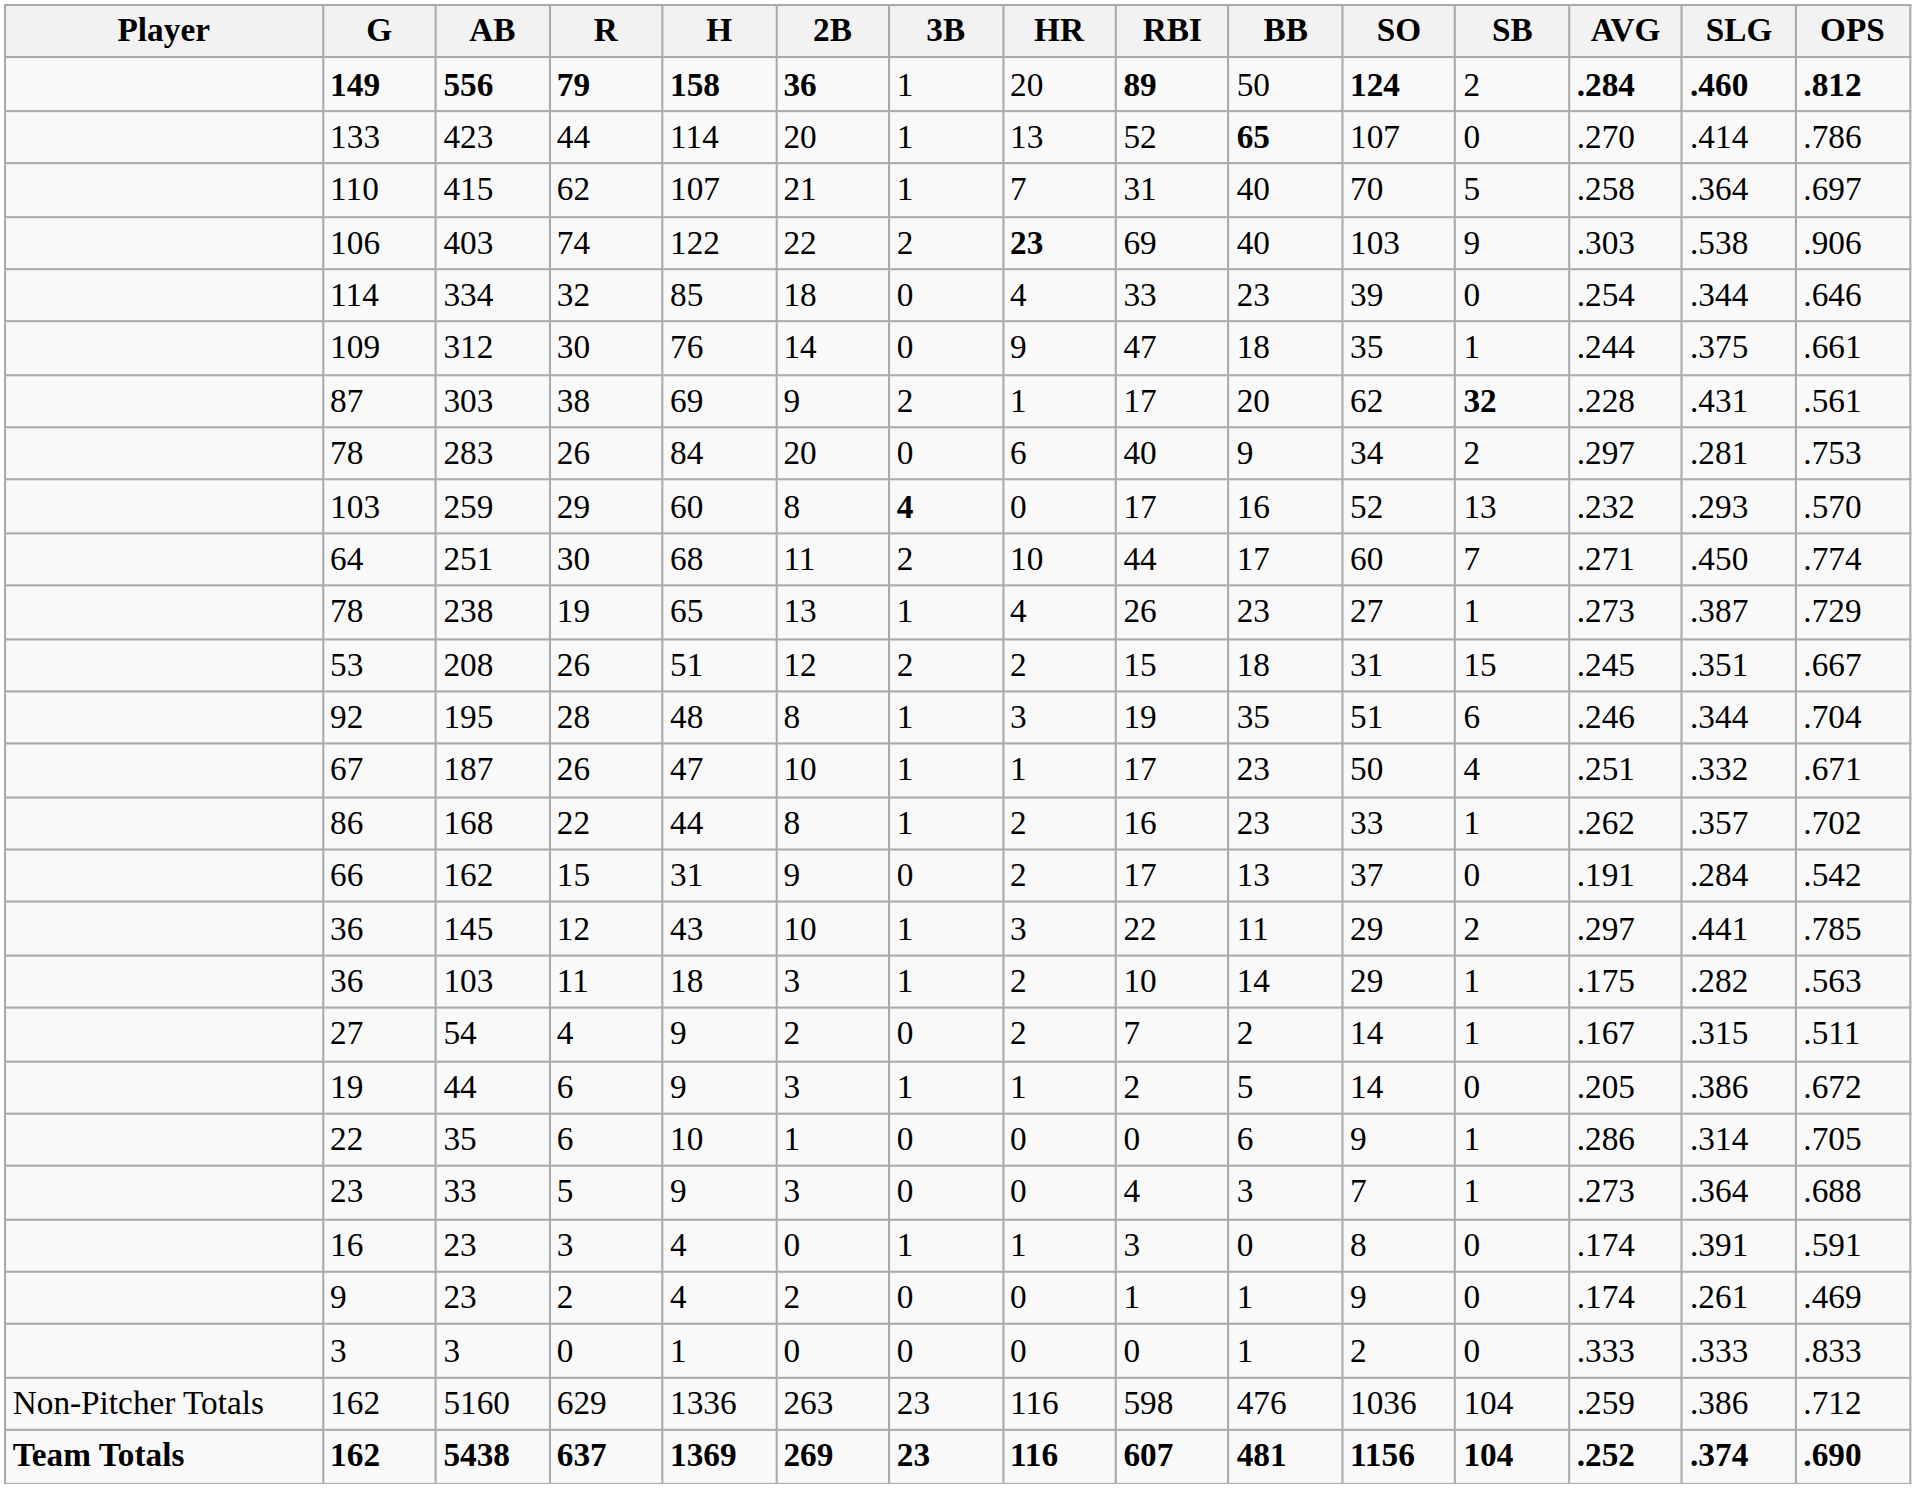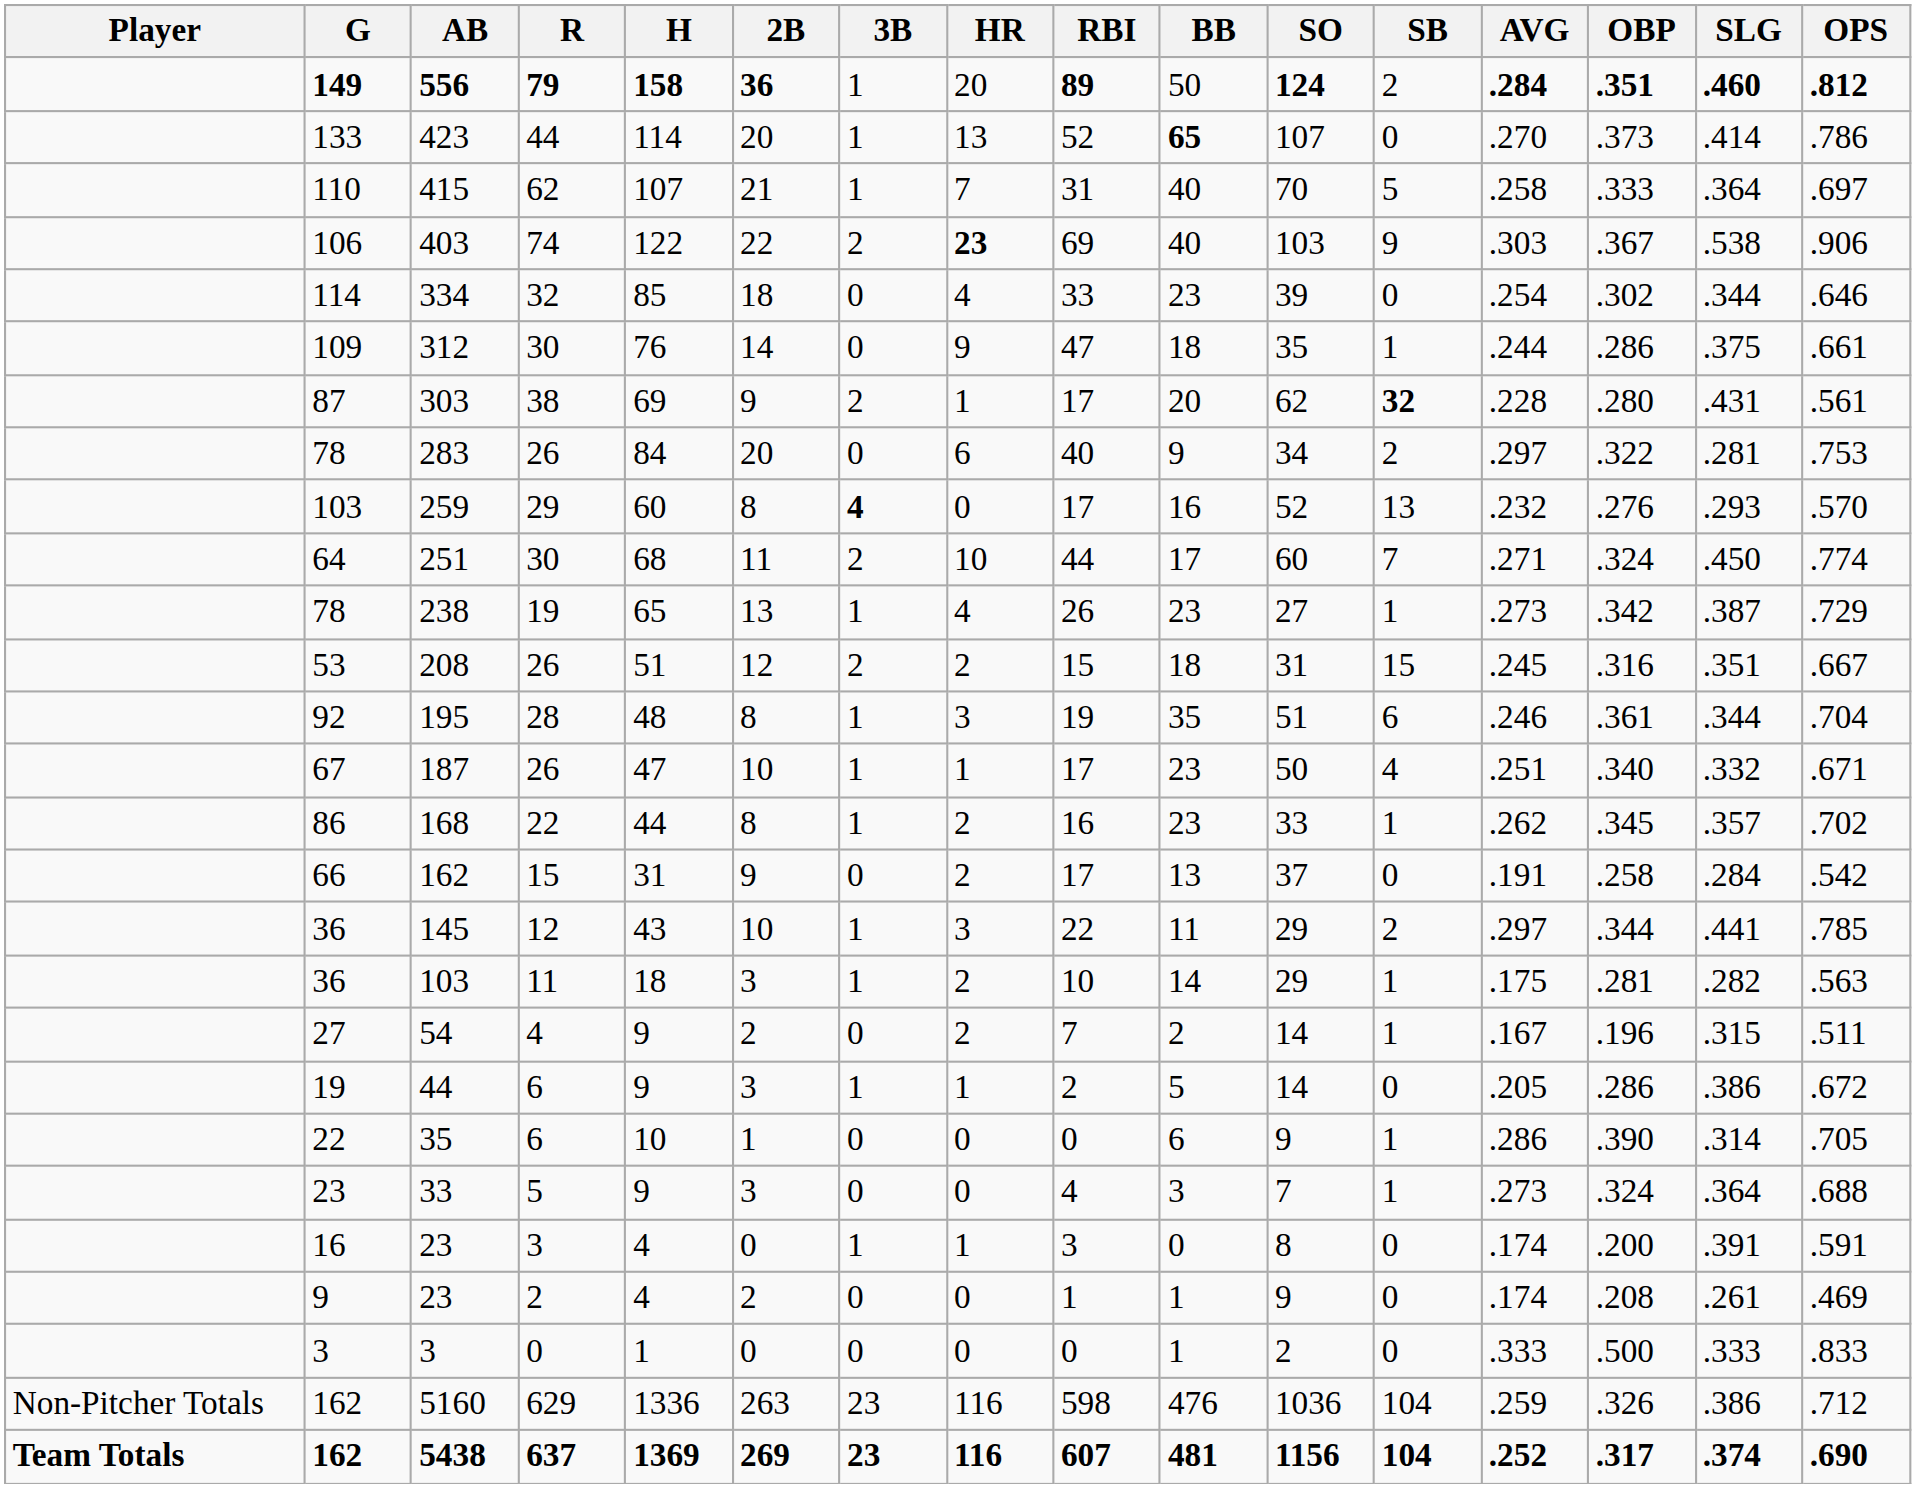 <table class="wikitable sortable">
 <tr>
 <th style="width:14%;">Player</th>
 <th style="width:5%;">G</th>
 <th style="width:5%;">AB</th>
 <th style="width:5%;">R</th>
 <th style="width:5%;">H</th>
 <th style="width:5%;">2B</th>
 <th style="width:5%;">3B</th>
 <th style="width:5%;">HR</th>
 <th style="width:5%;">RBI</th>
 <th style="width:5%;">BB</th>
 <th style="width:5%;">SO</th>
 <th style="width:5%;">SB</th>
 <th style="width:5%;">AVG</th>
+<th style="width:5%;">OBP</th>
 <th style="width:5%;">SLG</th>
 <th style="width:5%;">OPS</th>
 </tr>
 <tr>
 <td></td>
 <td><strong>149</strong></td>
 <td><strong>556</strong></td>
 <td><strong>79</strong></td>
 <td><strong>158</strong></td>
 <td><strong>36</strong></td>
 <td>1</td>
 <td>20</td>
 <td><strong>89</strong></td>
 <td>50</td>
 <td><strong>124</strong></td>
 <td>2</td>
 <td><strong>.284</strong></td>
+<td><strong>.351</strong></td>
 <td><strong>.460</strong></td>
 <td><strong>.812</strong></td>
 </tr>
 <tr>
 <td></td>
 <td>133</td>
 <td>423</td>
 <td>44</td>
 <td>114</td>
 <td>20</td>
 <td>1</td>
 <td>13</td>
 <td>52</td>
 <td><strong>65</strong></td>
 <td>107</td>
 <td>0</td>
 <td>.270</td>
+<td>.373</td>
 <td>.414</td>
 <td>.786</td>
 </tr>
 <tr>
 <td></td>
 <td>110</td>
 <td>415</td>
 <td>62</td>
 <td>107</td>
 <td>21</td>
 <td>1</td>
 <td>7</td>
 <td>31</td>
 <td>40</td>
 <td>70</td>
 <td>5</td>
 <td>.258</td>
+<td>.333</td>
 <td>.364</td>
 <td>.697</td>
 </tr>
 <tr>
 <td></td>
 <td>106</td>
 <td>403</td>
 <td>74</td>
 <td>122</td>
 <td>22</td>
 <td>2</td>
 <td><strong>23</strong></td>
 <td>69</td>
 <td>40</td>
 <td>103</td>
 <td>9</td>
 <td>.303</td>
+<td>.367</td>
 <td>.538</td>
 <td>.906</td>
 </tr>
 <tr>
 <td></td>
 <td>114</td>
 <td>334</td>
 <td>32</td>
 <td>85</td>
 <td>18</td>
 <td>0</td>
 <td>4</td>
 <td>33</td>
 <td>23</td>
 <td>39</td>
 <td>0</td>
 <td>.254</td>
+<td>.302</td>
 <td>.344</td>
 <td>.646</td>
 </tr>
 <tr>
 <td></td>
 <td>109</td>
 <td>312</td>
 <td>30</td>
 <td>76</td>
 <td>14</td>
 <td>0</td>
 <td>9</td>
 <td>47</td>
 <td>18</td>
 <td>35</td>
 <td>1</td>
 <td>.244</td>
+<td>.286</td>
 <td>.375</td>
 <td>.661</td>
 </tr>
 <tr>
 <td></td>
 <td>87</td>
 <td>303</td>
 <td>38</td>
 <td>69</td>
 <td>9</td>
 <td>2</td>
 <td>1</td>
 <td>17</td>
 <td>20</td>
 <td>62</td>
 <td><strong>32</strong></td>
 <td>.228</td>
+<td>.280</td>
 <td>.431</td>
 <td>.561</td>
 </tr>
 <tr>
 <td></td>
 <td>78</td>
 <td>283</td>
 <td>26</td>
 <td>84</td>
 <td>20</td>
 <td>0</td>
 <td>6</td>
 <td>40</td>
 <td>9</td>
 <td>34</td>
 <td>2</td>
 <td>.297</td>
+<td>.322</td>
 <td>.281</td>
 <td>.753</td>
 </tr>
 <tr>
 <td></td>
 <td>103</td>
 <td>259</td>
 <td>29</td>
 <td>60</td>
 <td>8</td>
 <td><strong>4</strong></td>
 <td>0</td>
 <td>17</td>
 <td>16</td>
 <td>52</td>
 <td>13</td>
 <td>.232</td>
+<td>.276</td>
 <td>.293</td>
 <td>.570</td>
 </tr>
 <tr>
 <td></td>
 <td>64</td>
 <td>251</td>
 <td>30</td>
 <td>68</td>
 <td>11</td>
 <td>2</td>
 <td>10</td>
 <td>44</td>
 <td>17</td>
 <td>60</td>
 <td>7</td>
 <td>.271</td>
+<td>.324</td>
 <td>.450</td>
 <td>.774</td>
 </tr>
 <tr>
 <td></td>
 <td>78</td>
 <td>238</td>
 <td>19</td>
 <td>65</td>
 <td>13</td>
 <td>1</td>
 <td>4</td>
 <td>26</td>
 <td>23</td>
 <td>27</td>
 <td>1</td>
 <td>.273</td>
+<td>.342</td>
 <td>.387</td>
 <td>.729</td>
 </tr>
 <tr>
 <td></td>
 <td>53</td>
 <td>208</td>
 <td>26</td>
 <td>51</td>
 <td>12</td>
 <td>2</td>
 <td>2</td>
 <td>15</td>
 <td>18</td>
 <td>31</td>
 <td>15</td>
 <td>.245</td>
+<td>.316</td>
 <td>.351</td>
 <td>.667</td>
 </tr>
 <tr>
 <td></td>
 <td>92</td>
 <td>195</td>
 <td>28</td>
 <td>48</td>
 <td>8</td>
 <td>1</td>
 <td>3</td>
 <td>19</td>
 <td>35</td>
 <td>51</td>
 <td>6</td>
 <td>.246</td>
+<td>.361</td>
 <td>.344</td>
 <td>.704</td>
 </tr>
 <tr>
 <td></td>
 <td>67</td>
 <td>187</td>
 <td>26</td>
 <td>47</td>
 <td>10</td>
 <td>1</td>
 <td>1</td>
 <td>17</td>
 <td>23</td>
 <td>50</td>
 <td>4</td>
 <td>.251</td>
+<td>.340</td>
 <td>.332</td>
 <td>.671</td>
 </tr>
 <tr>
 <td></td>
 <td>86</td>
 <td>168</td>
 <td>22</td>
 <td>44</td>
 <td>8</td>
 <td>1</td>
 <td>2</td>
 <td>16</td>
 <td>23</td>
 <td>33</td>
 <td>1</td>
 <td>.262</td>
+<td>.345</td>
 <td>.357</td>
 <td>.702</td>
 </tr>
 <tr>
 <td></td>
 <td>66</td>
 <td>162</td>
 <td>15</td>
 <td>31</td>
 <td>9</td>
 <td>0</td>
 <td>2</td>
 <td>17</td>
 <td>13</td>
 <td>37</td>
 <td>0</td>
 <td>.191</td>
+<td>.258</td>
 <td>.284</td>
 <td>.542</td>
 </tr>
 <tr>
 <td></td>
 <td>36</td>
 <td>145</td>
 <td>12</td>
 <td>43</td>
 <td>10</td>
 <td>1</td>
 <td>3</td>
 <td>22</td>
 <td>11</td>
 <td>29</td>
 <td>2</td>
 <td>.297</td>
+<td>.344</td>
 <td>.441</td>
 <td>.785</td>
 </tr>
 <tr>
 <td></td>
 <td>36</td>
 <td>103</td>
 <td>11</td>
 <td>18</td>
 <td>3</td>
 <td>1</td>
 <td>2</td>
 <td>10</td>
 <td>14</td>
 <td>29</td>
 <td>1</td>
 <td>.175</td>
+<td>.281</td>
 <td>.282</td>
 <td>.563</td>
 </tr>
 <tr>
 <td></td>
 <td>27</td>
 <td>54</td>
 <td>4</td>
 <td>9</td>
 <td>2</td>
 <td>0</td>
 <td>2</td>
 <td>7</td>
 <td>2</td>
 <td>14</td>
 <td>1</td>
 <td>.167</td>
+<td>.196</td>
 <td>.315</td>
 <td>.511</td>
 </tr>
 <tr>
 <td></td>
 <td>19</td>
 <td>44</td>
 <td>6</td>
 <td>9</td>
 <td>3</td>
 <td>1</td>
 <td>1</td>
 <td>2</td>
 <td>5</td>
 <td>14</td>
 <td>0</td>
 <td>.205</td>
+<td>.286</td>
 <td>.386</td>
 <td>.672</td>
 </tr>
 <tr>
 <td></td>
 <td>22</td>
 <td>35</td>
 <td>6</td>
 <td>10</td>
 <td>1</td>
 <td>0</td>
 <td>0</td>
 <td>0</td>
 <td>6</td>
 <td>9</td>
 <td>1</td>
 <td>.286</td>
+<td>.390</td>
 <td>.314</td>
 <td>.705</td>
 </tr>
 <tr>
 <td></td>
 <td>23</td>
 <td>33</td>
 <td>5</td>
 <td>9</td>
 <td>3</td>
 <td>0</td>
 <td>0</td>
 <td>4</td>
 <td>3</td>
 <td>7</td>
 <td>1</td>
 <td>.273</td>
+<td>.324</td>
 <td>.364</td>
 <td>.688</td>
 </tr>
 <tr>
 <td></td>
 <td>16</td>
 <td>23</td>
 <td>3</td>
 <td>4</td>
 <td>0</td>
 <td>1</td>
 <td>1</td>
 <td>3</td>
 <td>0</td>
 <td>8</td>
 <td>0</td>
 <td>.174</td>
+<td>.200</td>
 <td>.391</td>
 <td>.591</td>
 </tr>
 <tr>
 <td></td>
 <td>9</td>
 <td>23</td>
 <td>2</td>
 <td>4</td>
 <td>2</td>
 <td>0</td>
 <td>0</td>
 <td>1</td>
 <td>1</td>
 <td>9</td>
 <td>0</td>
 <td>.174</td>
+<td>.208</td>
 <td>.261</td>
 <td>.469</td>
 </tr>
 <tr>
 <td></td>
 <td>3</td>
 <td>3</td>
 <td>0</td>
 <td>1</td>
 <td>0</td>
 <td>0</td>
 <td>0</td>
 <td>0</td>
 <td>1</td>
 <td>2</td>
 <td>0</td>
 <td>.333</td>
+<td>.500</td>
 <td>.333</td>
 <td>.833</td>
 </tr>
 <tr>
 <td>Non-Pitcher Totals</td>
 <td>162</td>
 <td>5160</td>
 <td>629</td>
 <td>1336</td>
 <td>263</td>
 <td>23</td>
 <td>116</td>
 <td>598</td>
 <td>476</td>
 <td>1036</td>
 <td>104</td>
 <td>.259</td>
+<td>.326</td>
 <td>.386</td>
 <td>.712</td>
 </tr>
 <tr>
 <td><strong>Team Totals</strong></td>
 <td><strong>162</strong></td>
 <td><strong>5438</strong></td>
 <td><strong>637</strong></td>
 <td><strong>1369</strong></td>
 <td><strong>269</strong></td>
 <td><strong>23</strong></td>
 <td><strong>116</strong></td>
 <td><strong>607</strong></td>
 <td><strong>481</strong></td>
 <td><strong>1156</strong></td>
 <td><strong>104</strong></td>
 <td><strong>.252</strong></td>
+<td><strong>.317</strong></td>
 <td><strong>.374</strong></td>
 <td><strong>.690</strong></td>
 </tr>
 </table>
